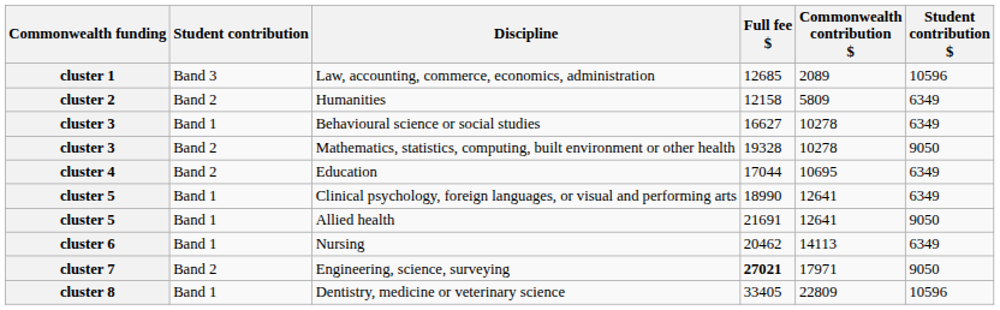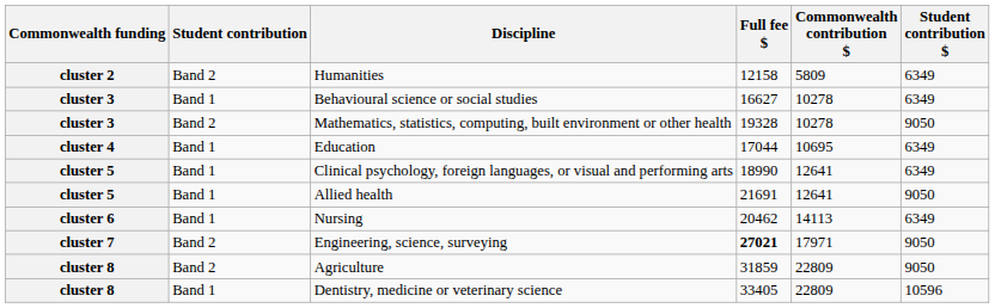 <table class="wikitable">
 <tr>
 <th>Commonwealth funding</th>
 <th>Student contribution</th>
 <th>Discipline</th>
 <th>Full fee  <br>$</th>
 <th>Commonwealth <br>contribution <br>$</th>
 <th>Student <br>contribution  <br>$</th>
-</tr>
-<tr>
-<th>cluster 1</th>
-<td>Band 3</td>
-<td>Law, accounting, commerce, economics, administration</td>
-<td>12685</td>
-<td>2089</td>
-<td>10596</td>
 </tr>
 <tr>
 <th>cluster 2</th>
 <td>Band 2</td>
 <td>Humanities</td>
 <td>12158</td>
 <td>5809</td>
 <td>6349</td>
 </tr>
 <tr>
 <th>cluster 3</th>
 <td>Band 1</td>
 <td>Behavioural science or social studies</td>
 <td>16627</td>
 <td>10278</td>
 <td>6349</td>
 </tr>
 <tr>
 <th>cluster 3</th>
 <td>Band 2</td>
 <td>Mathematics, statistics, computing, built environment or other health</td>
 <td>19328</td>
 <td>10278</td>
 <td>9050</td>
 </tr>
 <tr>
 <th>cluster 4</th>
-<td>Band 2</td>
+<td>Band 1</td>
 <td>Education</td>
 <td>17044</td>
 <td>10695</td>
 <td>6349</td>
 </tr>
 <tr>
 <th>cluster 5</th>
 <td>Band 1</td>
 <td>Clinical psychology, foreign languages, or visual and performing arts</td>
 <td>18990</td>
 <td>12641</td>
 <td>6349</td>
 </tr>
 <tr>
 <th>cluster 5</th>
 <td>Band 1</td>
 <td>Allied health</td>
 <td>21691</td>
 <td>12641</td>
 <td>9050</td>
 </tr>
 <tr>
 <th>cluster 6</th>
 <td>Band 1</td>
 <td>Nursing</td>
 <td>20462</td>
 <td>14113</td>
 <td>6349</td>
 </tr>
 <tr>
 <th>cluster 7</th>
 <td>Band 2</td>
 <td>Engineering, science, surveying</td>
 <td><strong>27021</strong></td>
 <td>17971</td>
 <td>9050</td>
 </tr>
 <tr>
 <th>cluster 8</th>
+<td>Band 2</td>
+<td>Agriculture</td>
+<td>31859</td>
+<td>22809</td>
+<td>9050</td>
+</tr>
+<tr>
+<th>cluster 8</th>
 <td>Band 1</td>
 <td>Dentistry, medicine or veterinary science</td>
 <td>33405</td>
 <td>22809</td>
 <td>10596</td>
 </tr>
 </table>
